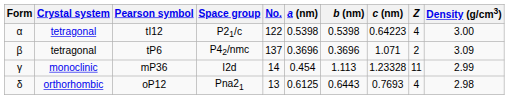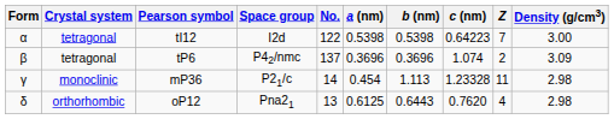 <table class="wikitable" style="text-align:center">
 <tr>
 <th>Form</th>
 <th><a href='#'>Crystal system</a></th>
 <th><a href='#'>Pearson symbol</a></th>
 <th><a href='#'>Space group</a></th>
 <th><a href='#'>No.</a></th>
 <th><a href='#'><em>a</em></a> (nm)</th>
 <th>　<em>b</em> (nm)</th>
 <th><em>c</em> (nm)</th>
 <th><em>Z</em></th>
 <th><a href='#'>Density</a> (g/cm<sup>3</sup>)</th>
 </tr>
 <tr>
 <td>α</td>
 <td><a href='#'>tetragonal</a></td>
 <td>tI12</td>
-<td>P2<sub>1</sub>/c</td>
+<td>I2d</td>
 <td>122</td>
 <td>0.5398</td>
 <td>0.5398</td>
 <td>0.64223</td>
-<td>4</td>
+<td>7</td>
 <td>3.00</td>
 </tr>
 <tr>
 <td>β</td>
 <td>tetragonal</td>
 <td>tP6</td>
 <td>P4<sub>2</sub>/nmc</td>
 <td>137</td>
 <td>0.3696</td>
 <td>0.3696</td>
-<td>1.071</td>
+<td>1.074</td>
 <td>2</td>
 <td>3.09</td>
 </tr>
 <tr>
 <td>γ</td>
 <td><a href='#'>monoclinic</a></td>
 <td>mP36</td>
-<td>I2d</td>
+<td>P2<sub>1</sub>/c</td>
 <td>14</td>
 <td>0.454</td>
 <td>1.113</td>
 <td>1.23328</td>
 <td>11</td>
-<td>2.99</td>
+<td>2.98</td>
 </tr>
 <tr>
 <td>δ</td>
 <td><a href='#'>orthorhombic</a></td>
 <td>oP12</td>
 <td>Pna2<sub>1</sub></td>
 <td>13</td>
 <td>0.6125</td>
 <td>0.6443</td>
-<td>0.7693</td>
+<td>0.7620</td>
 <td>4</td>
 <td>2.98</td>
 </tr>
 </table>
